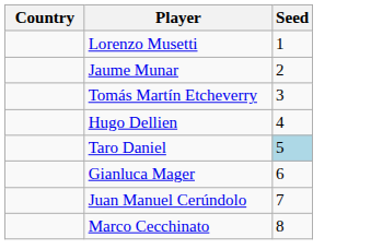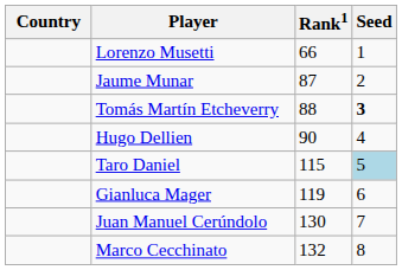 <table class="sortable wikitable">
 <tr>
 <th width="70">Country</th>
 <th width="175">Player</th>
+<th>Rank<sup>1</sup></th>
 <th>Seed</th>
 </tr>
 <tr>
 <td></td>
 <td><a href='#'>Lorenzo Musetti</a></td>
+<td>66</td>
 <td>1</td>
 </tr>
 <tr>
 <td></td>
 <td><a href='#'>Jaume Munar</a></td>
+<td>87</td>
 <td>2</td>
 </tr>
 <tr>
 <td></td>
 <td><a href='#'>Tomás Martín Etcheverry</a></td>
-<td>3</td>
+<td>88</td>
+<td><strong>3</strong></td>
 </tr>
 <tr>
 <td></td>
 <td><a href='#'>Hugo Dellien</a></td>
+<td>90</td>
 <td>4</td>
 </tr>
 <tr>
 <td></td>
 <td><a href='#'>Taro Daniel</a></td>
+<td>115</td>
 <td style="background: lightblue;">5</td>
 </tr>
 <tr>
 <td></td>
 <td><a href='#'>Gianluca Mager</a></td>
+<td>119</td>
 <td>6</td>
 </tr>
 <tr>
 <td></td>
 <td><a href='#'>Juan Manuel Cerúndolo</a></td>
+<td>130</td>
 <td>7</td>
 </tr>
 <tr>
 <td></td>
 <td><a href='#'>Marco Cecchinato</a></td>
+<td>132</td>
 <td>8</td>
 </tr>
 </table>
